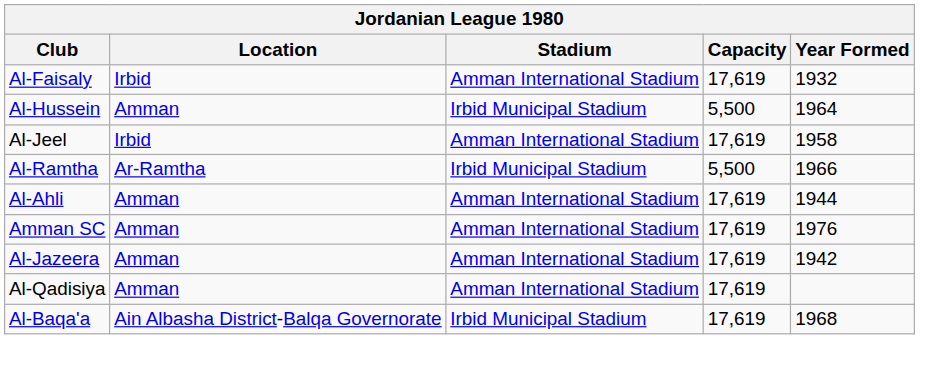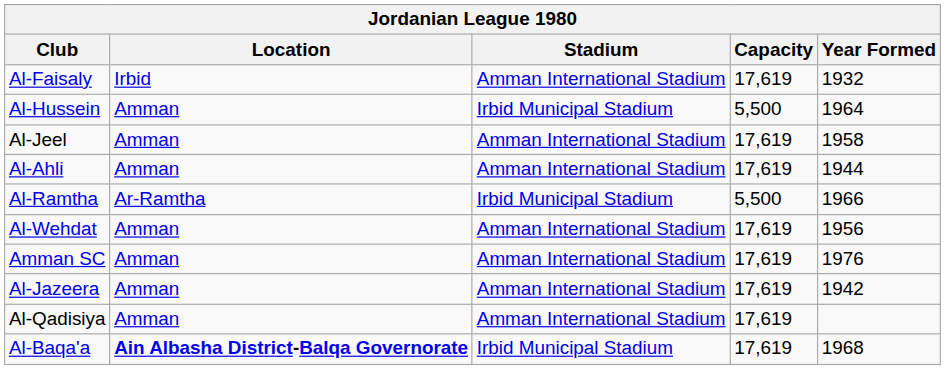 <table class="wikitable">
 <tr>
 <th colspan="5">Jordanian  League 1980</th>
 </tr>
 <tr>
 <th>Club</th>
 <th>Location</th>
 <th>Stadium</th>
 <th>Capacity</th>
 <th>Year Formed</th>
 </tr>
 <tr style="vertical-align:top;">
 <td><a href='#'>Al-Faisaly</a></td>
 <td><a href='#'>Irbid</a></td>
 <td><a href='#'>Amman International Stadium</a></td>
 <td>17,619</td>
 <td>1932</td>
 </tr>
 <tr style="vertical-align:top;">
 <td><a href='#'>Al-Hussein</a></td>
 <td><a href='#'>Amman</a></td>
 <td><a href='#'>Irbid Municipal Stadium</a></td>
 <td>5,500</td>
 <td>1964</td>
 </tr>
 <tr style="vertical-align:top;">
 <td>Al-Jeel</td>
-<td><a href='#'>Irbid</a></td>
+<td><a href='#'>Amman</a></td>
 <td><a href='#'>Amman International Stadium</a></td>
 <td>17,619</td>
 <td>1958</td>
+</tr>
+<tr style="vertical-align:top;">
+<td><a href='#'>Al-Ahli</a></td>
+<td><a href='#'>Amman</a></td>
+<td><a href='#'>Amman International Stadium</a></td>
+<td>17,619</td>
+<td>1944</td>
 </tr>
 <tr style="vertical-align:top;">
 <td><a href='#'>Al-Ramtha</a></td>
 <td><a href='#'>Ar-Ramtha</a></td>
 <td><a href='#'>Irbid Municipal Stadium</a></td>
 <td>5,500</td>
 <td>1966</td>
 </tr>
 <tr style="vertical-align:top;">
-<td><a href='#'>Al-Ahli</a></td>
+<td><a href='#'>Al-Wehdat</a></td>
 <td><a href='#'>Amman</a></td>
 <td><a href='#'>Amman International Stadium</a></td>
 <td>17,619</td>
-<td>1944</td>
+<td>1956</td>
 </tr>
 <tr style="vertical-align:top;">
 <td><a href='#'>Amman SC</a></td>
 <td><a href='#'>Amman</a></td>
 <td><a href='#'>Amman International Stadium</a></td>
 <td>17,619</td>
 <td>1976</td>
 </tr>
 <tr style="vertical-align:top;">
 <td><a href='#'>Al-Jazeera</a></td>
 <td><a href='#'>Amman</a></td>
 <td><a href='#'>Amman International Stadium</a></td>
 <td>17,619</td>
 <td>1942</td>
 </tr>
 <tr style="vertical-align:top;">
 <td>Al-Qadisiya</td>
 <td><a href='#'>Amman</a></td>
 <td><a href='#'>Amman International Stadium</a></td>
 <td>17,619</td>
 <td></td>
 </tr>
 <tr style="vertical-align:top;">
 <td><a href='#'>Al-Baqa'a</a></td>
-<td><a href='#'>Ain Albasha District</a>-<a href='#'>Balqa Governorate</a></td>
+<td><strong><a href='#'>Ain Albasha District</a>-<a href='#'>Balqa Governorate</a></strong></td>
 <td><a href='#'>Irbid Municipal Stadium</a></td>
 <td>17,619</td>
 <td>1968</td>
 </tr>
 </table>
